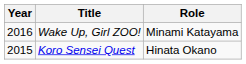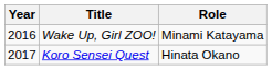 <table class="wikitable">
 <tr>
 <th>Year</th>
 <th>Title</th>
 <th>Role</th>
 </tr>
 <tr>
 <td>2016</td>
 <td><em>Wake Up, Girl ZOO!</em></td>
 <td>Minami Katayama</td>
 </tr>
 <tr>
-<td>2015</td>
+<td>2017</td>
 <td><em><a href='#'>Koro Sensei Quest</a></em></td>
 <td>Hinata Okano</td>
 </tr>
 </table>
